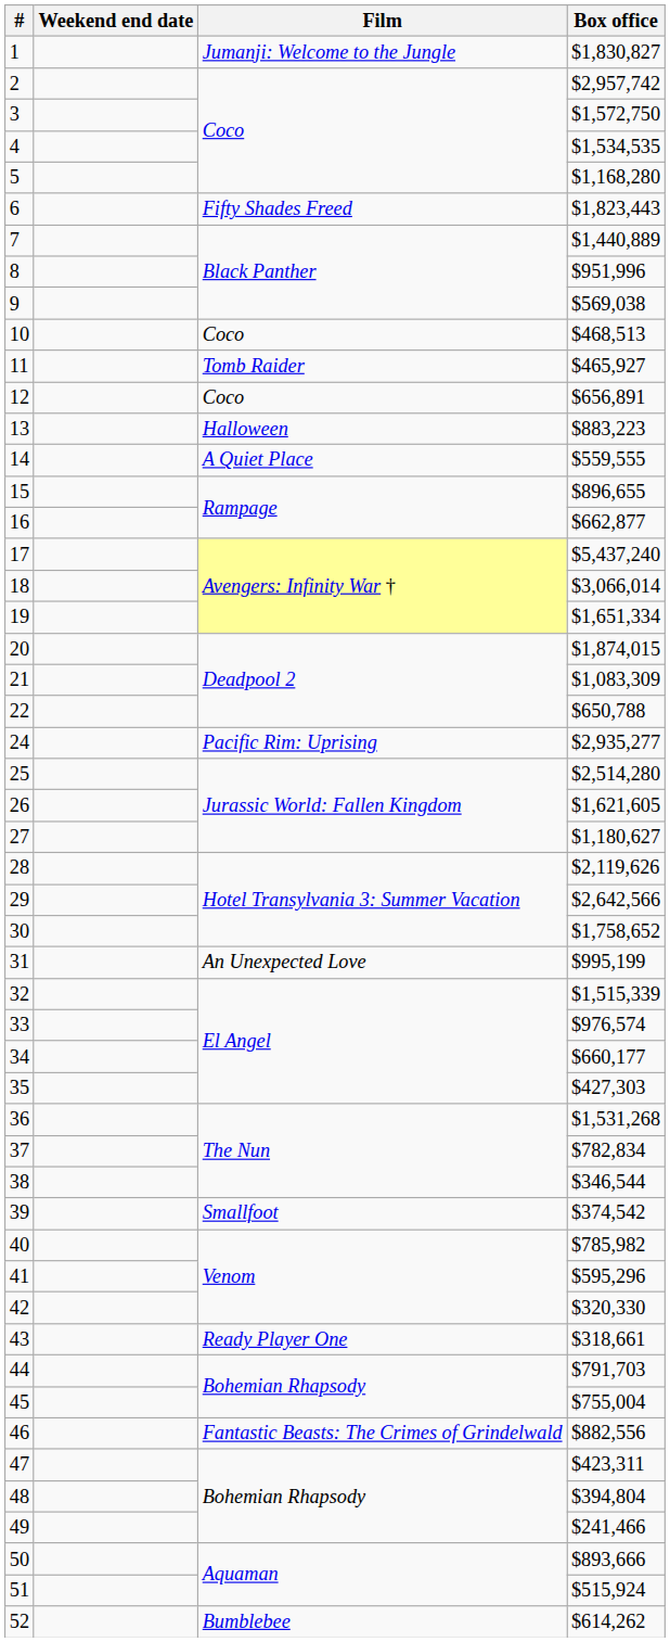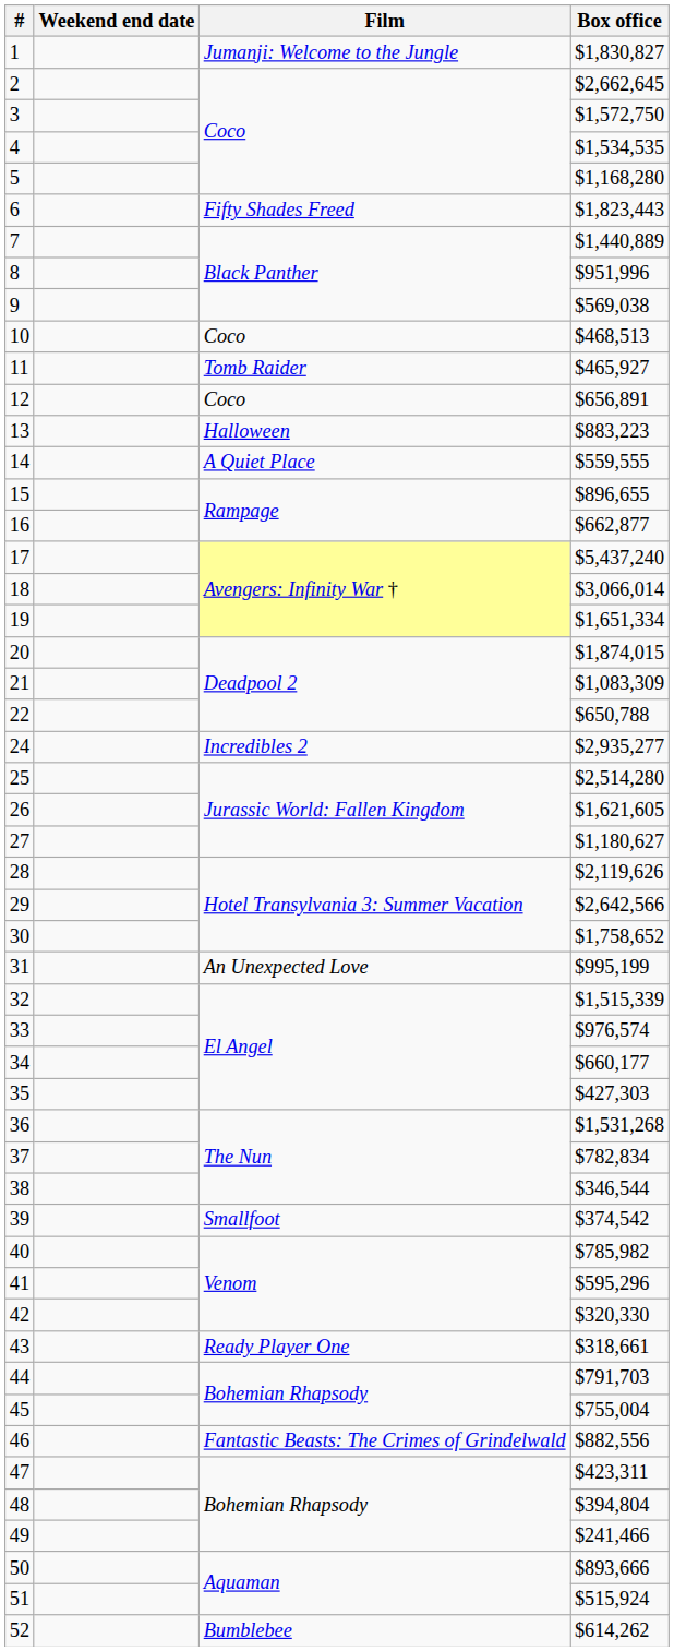 <table class="wikitable sortable">
 <tr>
 <th abbr="Week">#</th>
 <th abbr="Date">Weekend end date</th>
 <th>Film</th>
 <th>Box office</th>
 </tr>
 <tr>
 <td>1</td>
 <td></td>
 <td><em><a href='#'>Jumanji: Welcome to the Jungle</a></em></td>
 <td>$1,830,827</td>
 </tr>
 <tr>
 <td>2</td>
 <td></td>
 <td rowspan="4"><em><a href='#'>Coco</a></em></td>
-<td>$2,957,742</td>
+<td>$2,662,645</td>
 </tr>
 <tr>
 <td>3</td>
 <td></td>
 <td>$1,572,750</td>
 </tr>
 <tr>
 <td>4</td>
 <td></td>
 <td>$1,534,535</td>
 </tr>
 <tr>
 <td>5</td>
 <td></td>
 <td>$1,168,280</td>
 </tr>
 <tr>
 <td>6</td>
 <td></td>
 <td><em><a href='#'>Fifty Shades Freed</a></em></td>
 <td>$1,823,443</td>
 </tr>
 <tr>
 <td>7</td>
 <td></td>
 <td rowspan="3"><em><a href='#'>Black Panther</a></em></td>
 <td>$1,440,889</td>
 </tr>
 <tr>
 <td>8</td>
 <td></td>
 <td>$951,996</td>
 </tr>
 <tr>
 <td>9</td>
 <td></td>
 <td>$569,038</td>
 </tr>
 <tr>
 <td>10</td>
 <td></td>
 <td><em>Coco</em></td>
 <td>$468,513</td>
 </tr>
 <tr>
 <td>11</td>
 <td></td>
 <td><em><a href='#'>Tomb Raider</a></em></td>
 <td>$465,927</td>
 </tr>
 <tr>
 <td>12</td>
 <td></td>
 <td><em>Coco</em></td>
 <td>$656,891</td>
 </tr>
 <tr>
 <td>13</td>
 <td></td>
 <td><em><a href='#'>Halloween</a></em></td>
 <td>$883,223</td>
 </tr>
 <tr>
 <td>14</td>
 <td></td>
 <td><em><a href='#'>A Quiet Place</a></em></td>
 <td>$559,555</td>
 </tr>
 <tr>
 <td>15</td>
 <td></td>
 <td rowspan="2"><em><a href='#'>Rampage</a></em></td>
 <td>$896,655</td>
 </tr>
 <tr>
 <td>16</td>
 <td></td>
 <td>$662,877</td>
 </tr>
 <tr>
 <td>17</td>
 <td></td>
 <td rowspan="3" style="background-color:#FFFF99"><em><a href='#'>Avengers: Infinity War</a></em> †</td>
 <td>$5,437,240</td>
 </tr>
 <tr>
 <td>18</td>
 <td></td>
 <td>$3,066,014</td>
 </tr>
 <tr>
 <td>19</td>
 <td></td>
 <td>$1,651,334</td>
 </tr>
 <tr>
 <td>20</td>
 <td></td>
 <td rowspan="3"><em><a href='#'>Deadpool 2</a></em></td>
 <td>$1,874,015</td>
 </tr>
 <tr>
 <td>21</td>
 <td></td>
 <td>$1,083,309</td>
 </tr>
 <tr>
 <td>22</td>
 <td></td>
 <td>$650,788</td>
 </tr>
 <tr>
 <td>24</td>
 <td></td>
-<td><em><a href='#'>Pacific Rim: Uprising</a></em></td>
+<td><em><a href='#'>Incredibles 2</a></em></td>
 <td>$2,935,277</td>
 </tr>
 <tr>
 <td>25</td>
 <td></td>
 <td rowspan="3"><em><a href='#'>Jurassic World: Fallen Kingdom</a></em></td>
 <td>$2,514,280</td>
 </tr>
 <tr>
 <td>26</td>
 <td></td>
 <td>$1,621,605</td>
 </tr>
 <tr>
 <td>27</td>
 <td></td>
 <td>$1,180,627</td>
 </tr>
 <tr>
 <td>28</td>
 <td></td>
 <td rowspan="3"><em><a href='#'>Hotel Transylvania 3: Summer Vacation</a></em></td>
 <td>$2,119,626</td>
 </tr>
 <tr>
 <td>29</td>
 <td></td>
 <td>$2,642,566</td>
 </tr>
 <tr>
 <td>30</td>
 <td></td>
 <td>$1,758,652</td>
 </tr>
 <tr>
 <td>31</td>
 <td></td>
 <td><em>An Unexpected Love</em></td>
 <td>$995,199</td>
 </tr>
 <tr>
 <td>32</td>
 <td></td>
 <td rowspan="4"><em><a href='#'>El Angel</a></em></td>
 <td>$1,515,339</td>
 </tr>
 <tr>
 <td>33</td>
 <td></td>
 <td>$976,574</td>
 </tr>
 <tr>
 <td>34</td>
 <td></td>
 <td>$660,177</td>
 </tr>
 <tr>
 <td>35</td>
 <td></td>
 <td>$427,303</td>
 </tr>
 <tr>
 <td>36</td>
 <td></td>
 <td rowspan="3"><em><a href='#'>The Nun</a></em></td>
 <td>$1,531,268</td>
 </tr>
 <tr>
 <td>37</td>
 <td></td>
 <td>$782,834</td>
 </tr>
 <tr>
 <td>38</td>
 <td></td>
 <td>$346,544</td>
 </tr>
 <tr>
 <td>39</td>
 <td></td>
 <td><em><a href='#'>Smallfoot</a></em></td>
 <td>$374,542</td>
 </tr>
 <tr>
 <td>40</td>
 <td></td>
 <td rowspan="3"><em><a href='#'>Venom</a></em></td>
 <td>$785,982</td>
 </tr>
 <tr>
 <td>41</td>
 <td></td>
 <td>$595,296</td>
 </tr>
 <tr>
 <td>42</td>
 <td></td>
 <td>$320,330</td>
 </tr>
 <tr>
 <td>43</td>
 <td></td>
 <td><em><a href='#'>Ready Player One</a></em></td>
 <td>$318,661</td>
 </tr>
 <tr>
 <td>44</td>
 <td></td>
 <td rowspan="2"><em><a href='#'>Bohemian Rhapsody</a></em></td>
 <td>$791,703</td>
 </tr>
 <tr>
 <td>45</td>
 <td></td>
 <td>$755,004</td>
 </tr>
 <tr>
 <td>46</td>
 <td></td>
 <td><em><a href='#'>Fantastic Beasts: The Crimes of Grindelwald</a></em></td>
 <td>$882,556</td>
 </tr>
 <tr>
 <td>47</td>
 <td></td>
 <td rowspan="3"><em>Bohemian Rhapsody</em></td>
 <td>$423,311</td>
 </tr>
 <tr>
 <td>48</td>
 <td></td>
 <td>$394,804</td>
 </tr>
 <tr>
 <td>49</td>
 <td></td>
 <td>$241,466</td>
 </tr>
 <tr>
 <td>50</td>
 <td></td>
 <td rowspan="2"><em><a href='#'>Aquaman</a></em></td>
 <td>$893,666</td>
 </tr>
 <tr>
 <td>51</td>
 <td></td>
 <td>$515,924</td>
 </tr>
 <tr>
 <td>52</td>
 <td></td>
 <td><em><a href='#'>Bumblebee</a></em></td>
 <td>$614,262</td>
 </tr>
 </table>
